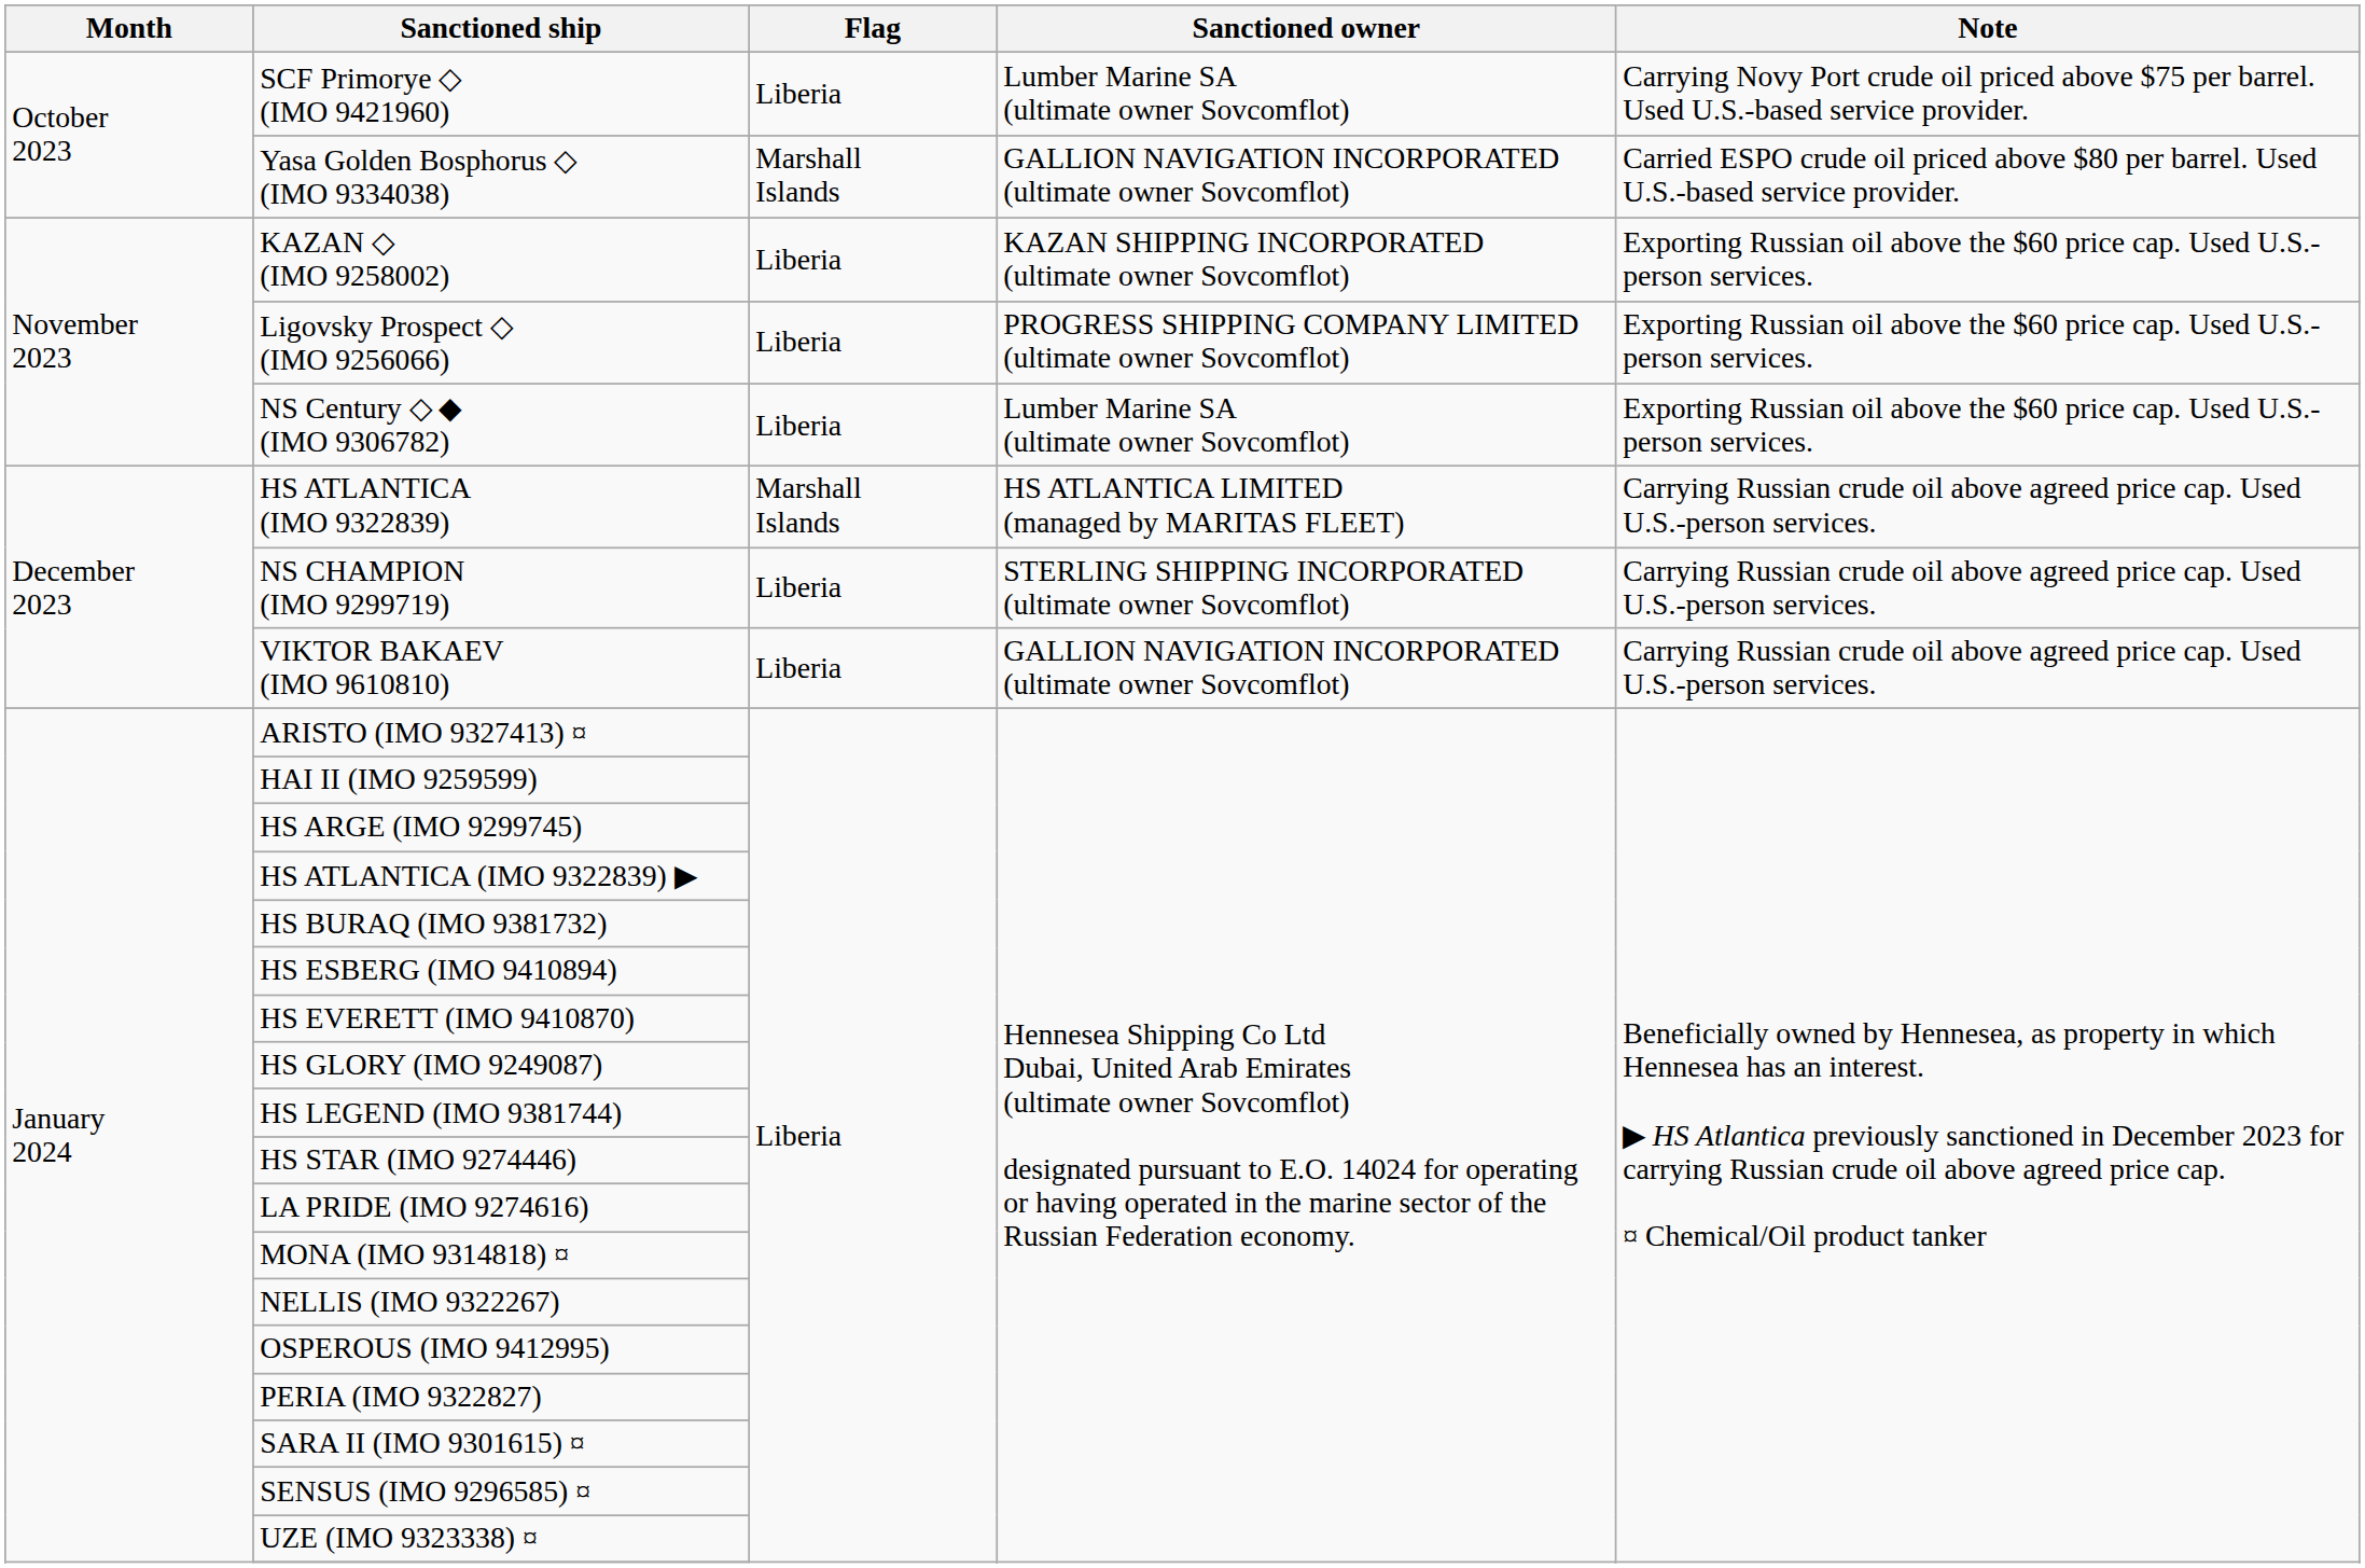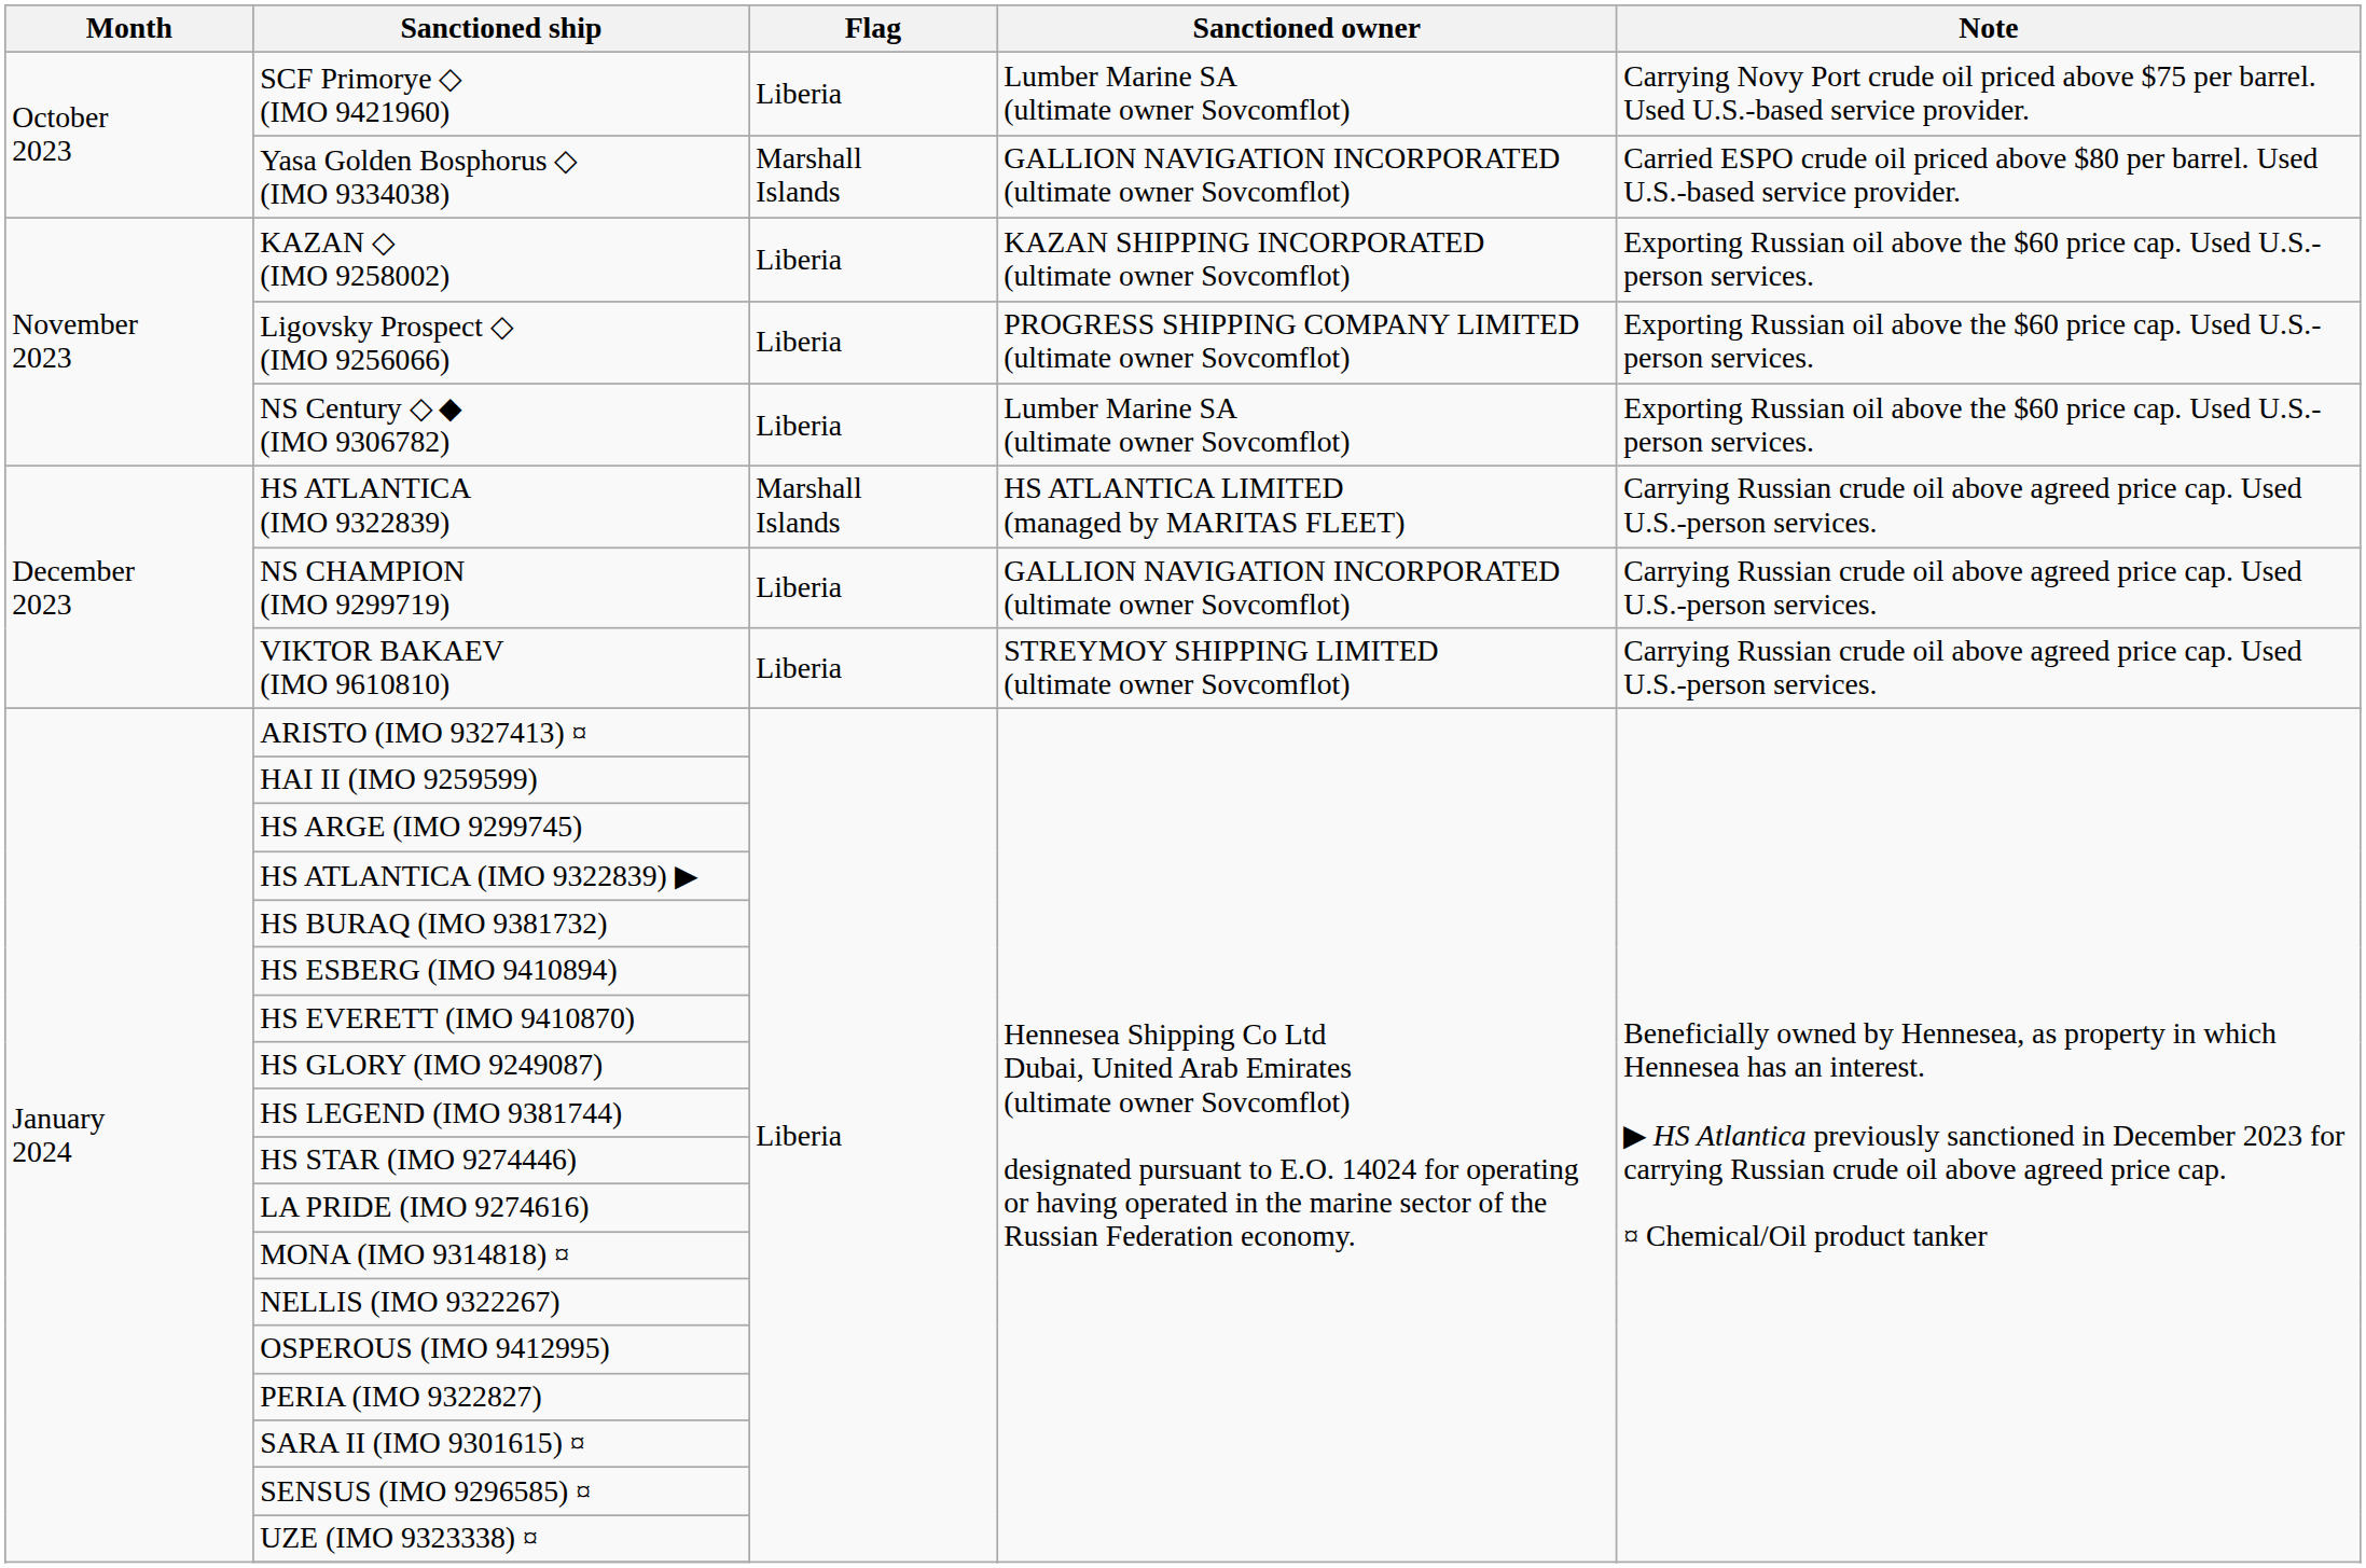 <table class="wikitable collapsible collapsed" style="margin:auto; width:100%;">
 <tr>
 <th style="text-align:center; width:10%;">Month</th>
 <th style="text-align:center; width:20%;">Sanctioned ship</th>
 <th style="text-align:center; width:10%;">Flag</th>
 <th style="text-align:center; width:25%;">Sanctioned owner</th>
 <th style="text-align:center; width:30%;">Note</th>
 </tr>
 <tr>
 <td rowspan="2">October <br>2023</td>
 <td>SCF Primorye ◇<br> (IMO 9421960)</td>
 <td>Liberia</td>
 <td>Lumber Marine SA <br> (ultimate owner Sovcomflot)</td>
 <td>Carrying Novy Port crude oil priced above $75 per barrel. Used U.S.-based service provider.</td>
 </tr>
 <tr>
 <td>Yasa Golden Bosphorus ◇<br>(IMO 9334038)</td>
 <td>Marshall <br>Islands</td>
 <td>GALLION NAVIGATION INCORPORATED <br>(ultimate owner Sovcomflot)</td>
 <td>Carried ESPO crude oil priced above $80 per barrel. Used U.S.-based service provider.</td>
 </tr>
 <tr>
 <td rowspan="3">November <br>2023</td>
 <td>KAZAN ◇<br>(IMO 9258002)</td>
 <td>Liberia</td>
 <td>KAZAN SHIPPING INCORPORATED <br> (ultimate owner Sovcomflot)</td>
 <td>Exporting Russian oil above the $60 price cap. Used U.S.-person services.</td>
 </tr>
 <tr>
 <td>Ligovsky Prospect ◇<br> (IMO 9256066)</td>
 <td>Liberia</td>
 <td>PROGRESS SHIPPING COMPANY LIMITED <br> (ultimate owner Sovcomflot)</td>
 <td>Exporting Russian oil above the $60 price cap. Used U.S.-person services.</td>
 </tr>
 <tr>
 <td>NS Century ◇ ◆ <br>(IMO 9306782)</td>
 <td>Liberia</td>
 <td>Lumber Marine SA <br> (ultimate owner Sovcomflot)</td>
 <td>Exporting Russian oil above the $60 price cap. Used U.S.-person services.</td>
 </tr>
 <tr>
 <td rowspan="3">December <br>2023</td>
 <td>HS ATLANTICA <br>(IMO 9322839)</td>
 <td>Marshall <br>Islands</td>
 <td>HS ATLANTICA LIMITED <br> (managed by MARITAS FLEET)</td>
 <td>Carrying Russian crude oil above agreed price cap. Used U.S.-person services.</td>
 </tr>
 <tr>
 <td>NS CHAMPION <br> (IMO 9299719)</td>
 <td>Liberia</td>
-<td>STERLING SHIPPING INCORPORATED <br> (ultimate owner Sovcomflot)</td>
+<td>GALLION NAVIGATION INCORPORATED <br>(ultimate owner Sovcomflot)</td>
 <td>Carrying Russian crude oil above agreed price cap. Used U.S.-person services.</td>
 </tr>
 <tr>
 <td>VIKTOR BAKAEV <br> (IMO 9610810)</td>
 <td>Liberia</td>
-<td>GALLION NAVIGATION INCORPORATED <br>(ultimate owner Sovcomflot)</td>
+<td>STREYMOY SHIPPING LIMITED <br> (ultimate owner Sovcomflot)</td>
 <td>Carrying Russian crude oil above agreed price cap. Used U.S.-person services.</td>
 </tr>
 <tr>
 <td rowspan="19">January <br>2024</td>
 <td>ARISTO (IMO 9327413) ¤</td>
 <td rowspan="19">Liberia</td>
 <td rowspan="19">Hennesea Shipping Co Ltd <br>Dubai, United Arab Emirates <br> (ultimate owner Sovcomflot) <br> <br>designated pursuant to E.O. 14024 for operating or having operated in the marine sector of the Russian Federation economy.</td>
 <td rowspan="19">Beneficially owned by Hennesea, as property in which Hennesea has an interest. <br> <br> ▶ <em>HS Atlantica</em> previously sanctioned in December 2023 for carrying Russian crude oil above agreed price cap. <br><br> ¤ Chemical/Oil product tanker</td>
 </tr>
 <tr>
 <td>HAI II (IMO 9259599)</td>
 </tr>
 <tr>
 <td>HS ARGE (IMO 9299745)</td>
 </tr>
 <tr>
 <td>HS ATLANTICA (IMO 9322839) ▶</td>
 </tr>
 <tr>
 <td>HS BURAQ (IMO 9381732)</td>
 </tr>
 <tr>
 <td>HS ESBERG (IMO 9410894)</td>
 </tr>
 <tr>
 <td>HS EVERETT (IMO 9410870)</td>
 </tr>
 <tr>
 <td>HS GLORY (IMO 9249087)</td>
 </tr>
 <tr>
 <td>HS LEGEND (IMO 9381744)</td>
 </tr>
 <tr>
 <td>HS STAR (IMO 9274446)</td>
 </tr>
 <tr>
 <td>LA PRIDE (IMO 9274616)</td>
 </tr>
 <tr>
 <td>MONA (IMO 9314818) ¤</td>
 </tr>
 <tr>
 <td>NELLIS (IMO 9322267)</td>
 </tr>
 <tr>
 <td>OSPEROUS (IMO 9412995)</td>
 </tr>
 <tr>
 <td>PERIA (IMO 9322827)</td>
 </tr>
 <tr>
 <td>SARA II (IMO 9301615) ¤</td>
 </tr>
 <tr>
 <td>SENSUS (IMO 9296585) ¤</td>
 </tr>
 <tr>
 <td>UZE (IMO 9323338) ¤</td>
 </tr>
 <tr>
 </tr>
 </table>
